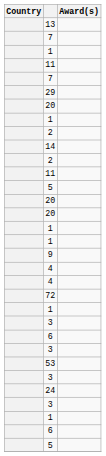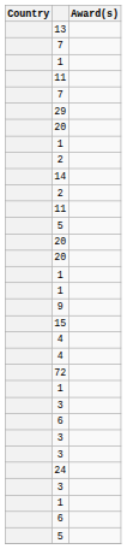 <table class="wikitable plainrowheaders sortable" style="text-align:center;">
 <tr>
 <th>Country</th>
 <th></th>
 <th>Award(s)</th>
 </tr>
 <tr>
 <th scope="row"></th>
 <td>13</td>
 <td></td>
 </tr>
 <tr>
 <th scope="row"></th>
 <td>7</td>
 <td></td>
 </tr>
 <tr>
 <th scope="row"></th>
 <td>1</td>
 <td></td>
 </tr>
 <tr>
 <th scope="row"></th>
 <td>11</td>
 <td></td>
 </tr>
 <tr>
 <th scope="row"></th>
 <td>7</td>
 <td></td>
 </tr>
 <tr>
 <th scope="row"></th>
 <td>29</td>
 <td></td>
 </tr>
 <tr>
 <th scope="row"></th>
 <td>20</td>
 <td></td>
 </tr>
 <tr>
 <th scope="row"></th>
 <td>1</td>
 <td></td>
 </tr>
 <tr>
 <th scope="row"></th>
 <td>2</td>
 <td></td>
 </tr>
 <tr>
 <th scope="row"></th>
 <td>14</td>
 <td></td>
 </tr>
 <tr>
 <th scope="row"></th>
 <td>2</td>
 <td></td>
 </tr>
 <tr>
 <th scope="row"></th>
 <td>11</td>
 <td></td>
 </tr>
 <tr>
 <th scope="row"></th>
 <td>5</td>
 <td></td>
 </tr>
 <tr>
 <th scope="row"></th>
 <td>20</td>
 <td></td>
 </tr>
 <tr>
 <th scope="row"></th>
 <td>20</td>
 <td></td>
 </tr>
 <tr>
 <th scope="row"></th>
 <td>1</td>
 <td></td>
 </tr>
 <tr>
 <th scope="row"></th>
 <td>1</td>
 <td></td>
 </tr>
 <tr>
 <th scope="row"></th>
 <td>9</td>
 <td></td>
 </tr>
 <tr>
 <th scope="row"></th>
+<td>15</td>
+<td></td>
+</tr>
+<tr>
+<th scope="row"></th>
 <td>4</td>
 <td></td>
 </tr>
 <tr>
 <th scope="row"></th>
 <td>4</td>
 <td></td>
 </tr>
 <tr>
 <th scope="row"></th>
 <td>72</td>
 <td></td>
 </tr>
 <tr>
 <th scope="row"></th>
 <td>1</td>
 <td></td>
 </tr>
 <tr>
 <th scope="row"></th>
 <td>3</td>
 <td></td>
 </tr>
 <tr>
 <th scope="row"></th>
 <td>6</td>
 <td></td>
 </tr>
 <tr>
 <th scope="row"></th>
 <td>3</td>
 <td></td>
 </tr>
 <tr>
 <th scope="row"></th>
-<td>53</td>
-<td></td>
-</tr>
-<tr>
-<th scope="row"></th>
 <td>3</td>
 <td></td>
 </tr>
 <tr>
 <th scope="row"></th>
 <td>24</td>
 <td></td>
 </tr>
 <tr>
 <th scope="row"></th>
 <td>3</td>
 <td></td>
 </tr>
 <tr>
 <th scope="row"></th>
 <td>1</td>
 <td></td>
 </tr>
 <tr>
 <th scope="row"></th>
 <td>6</td>
 <td></td>
 </tr>
 <tr>
 <th scope="row"></th>
 <td>5</td>
 <td></td>
 </tr>
 <tr>
 </tr>
 </table>
